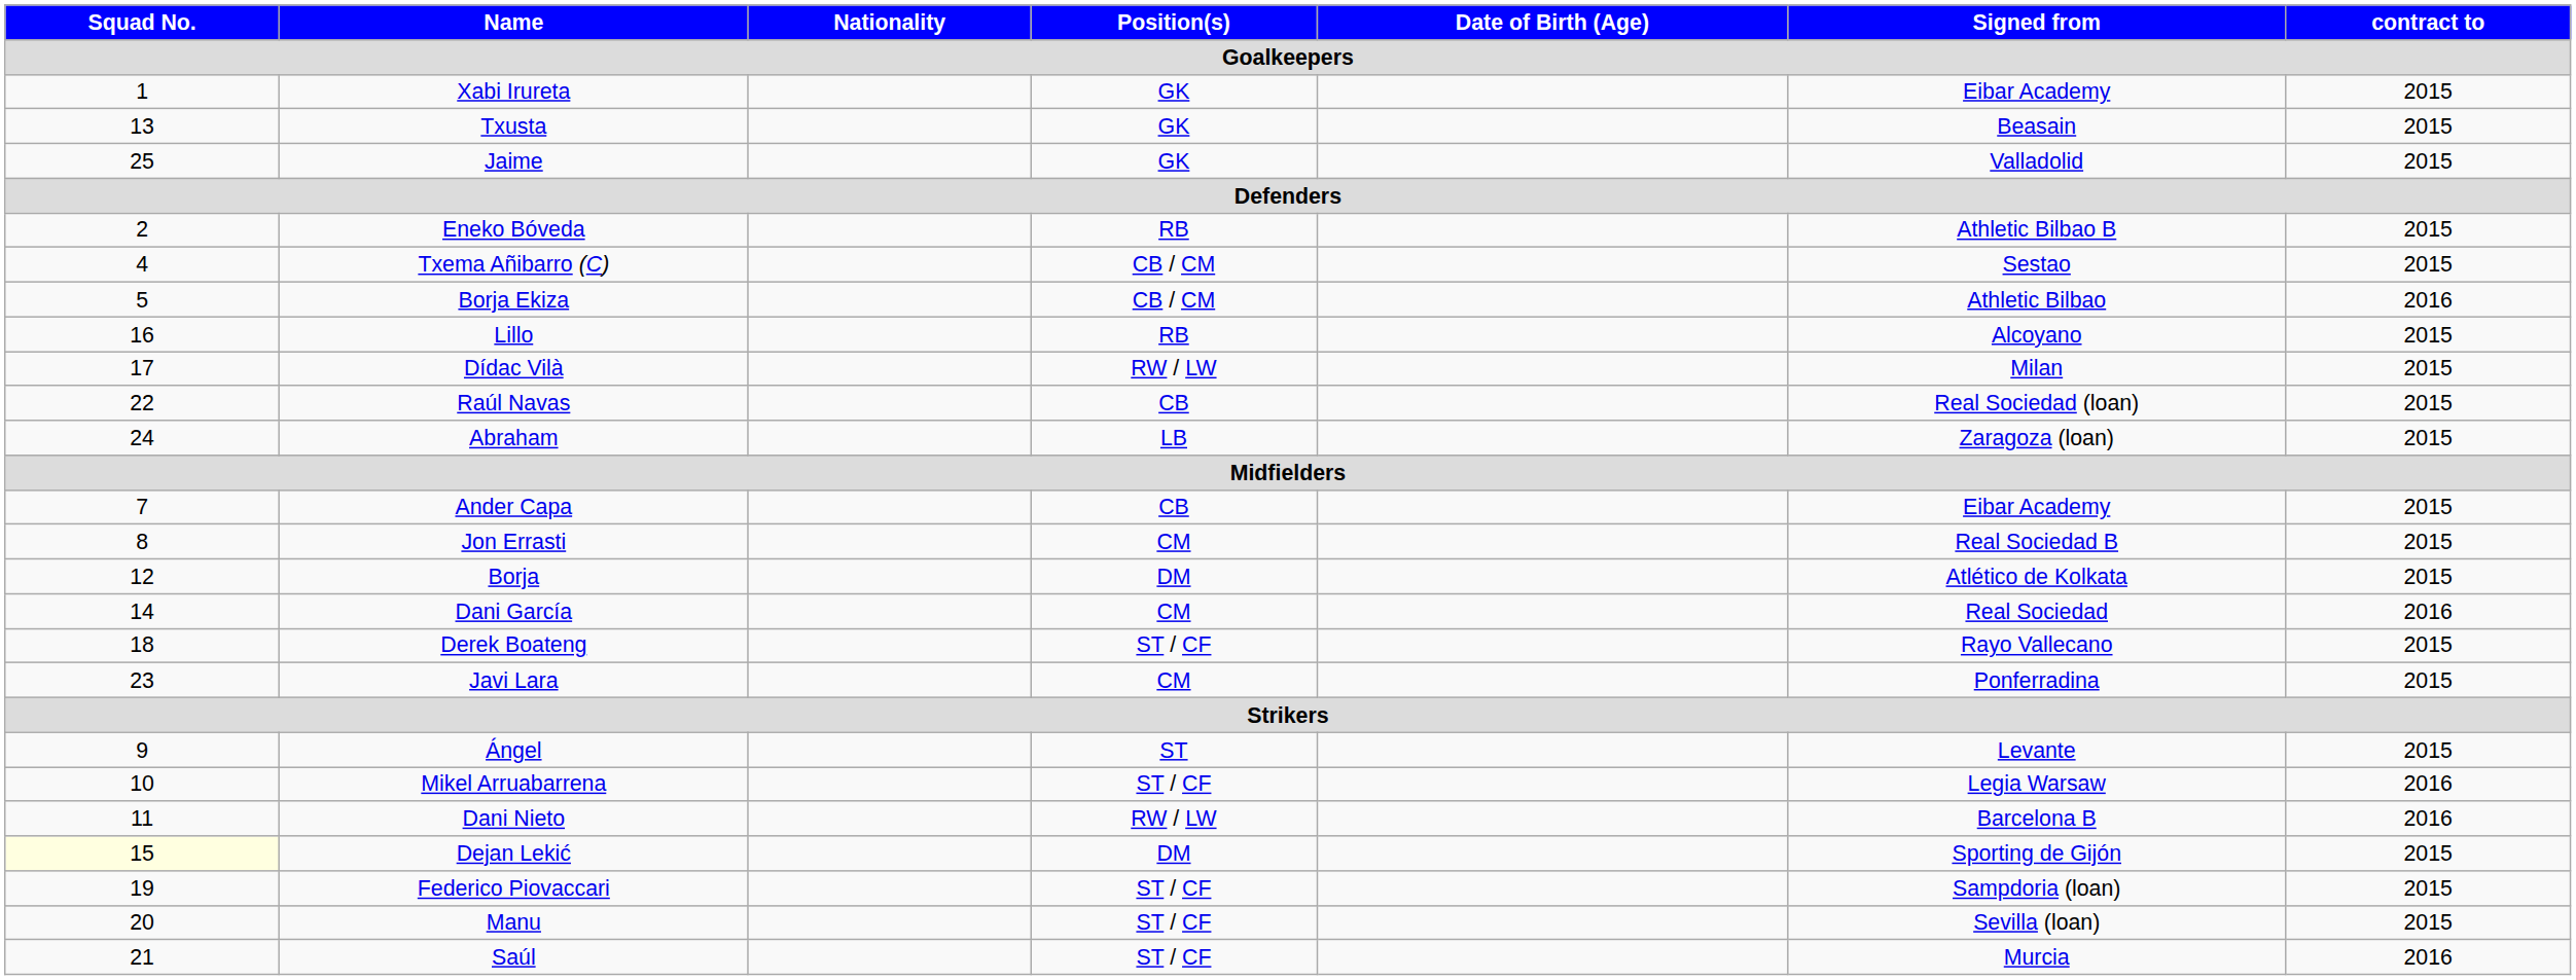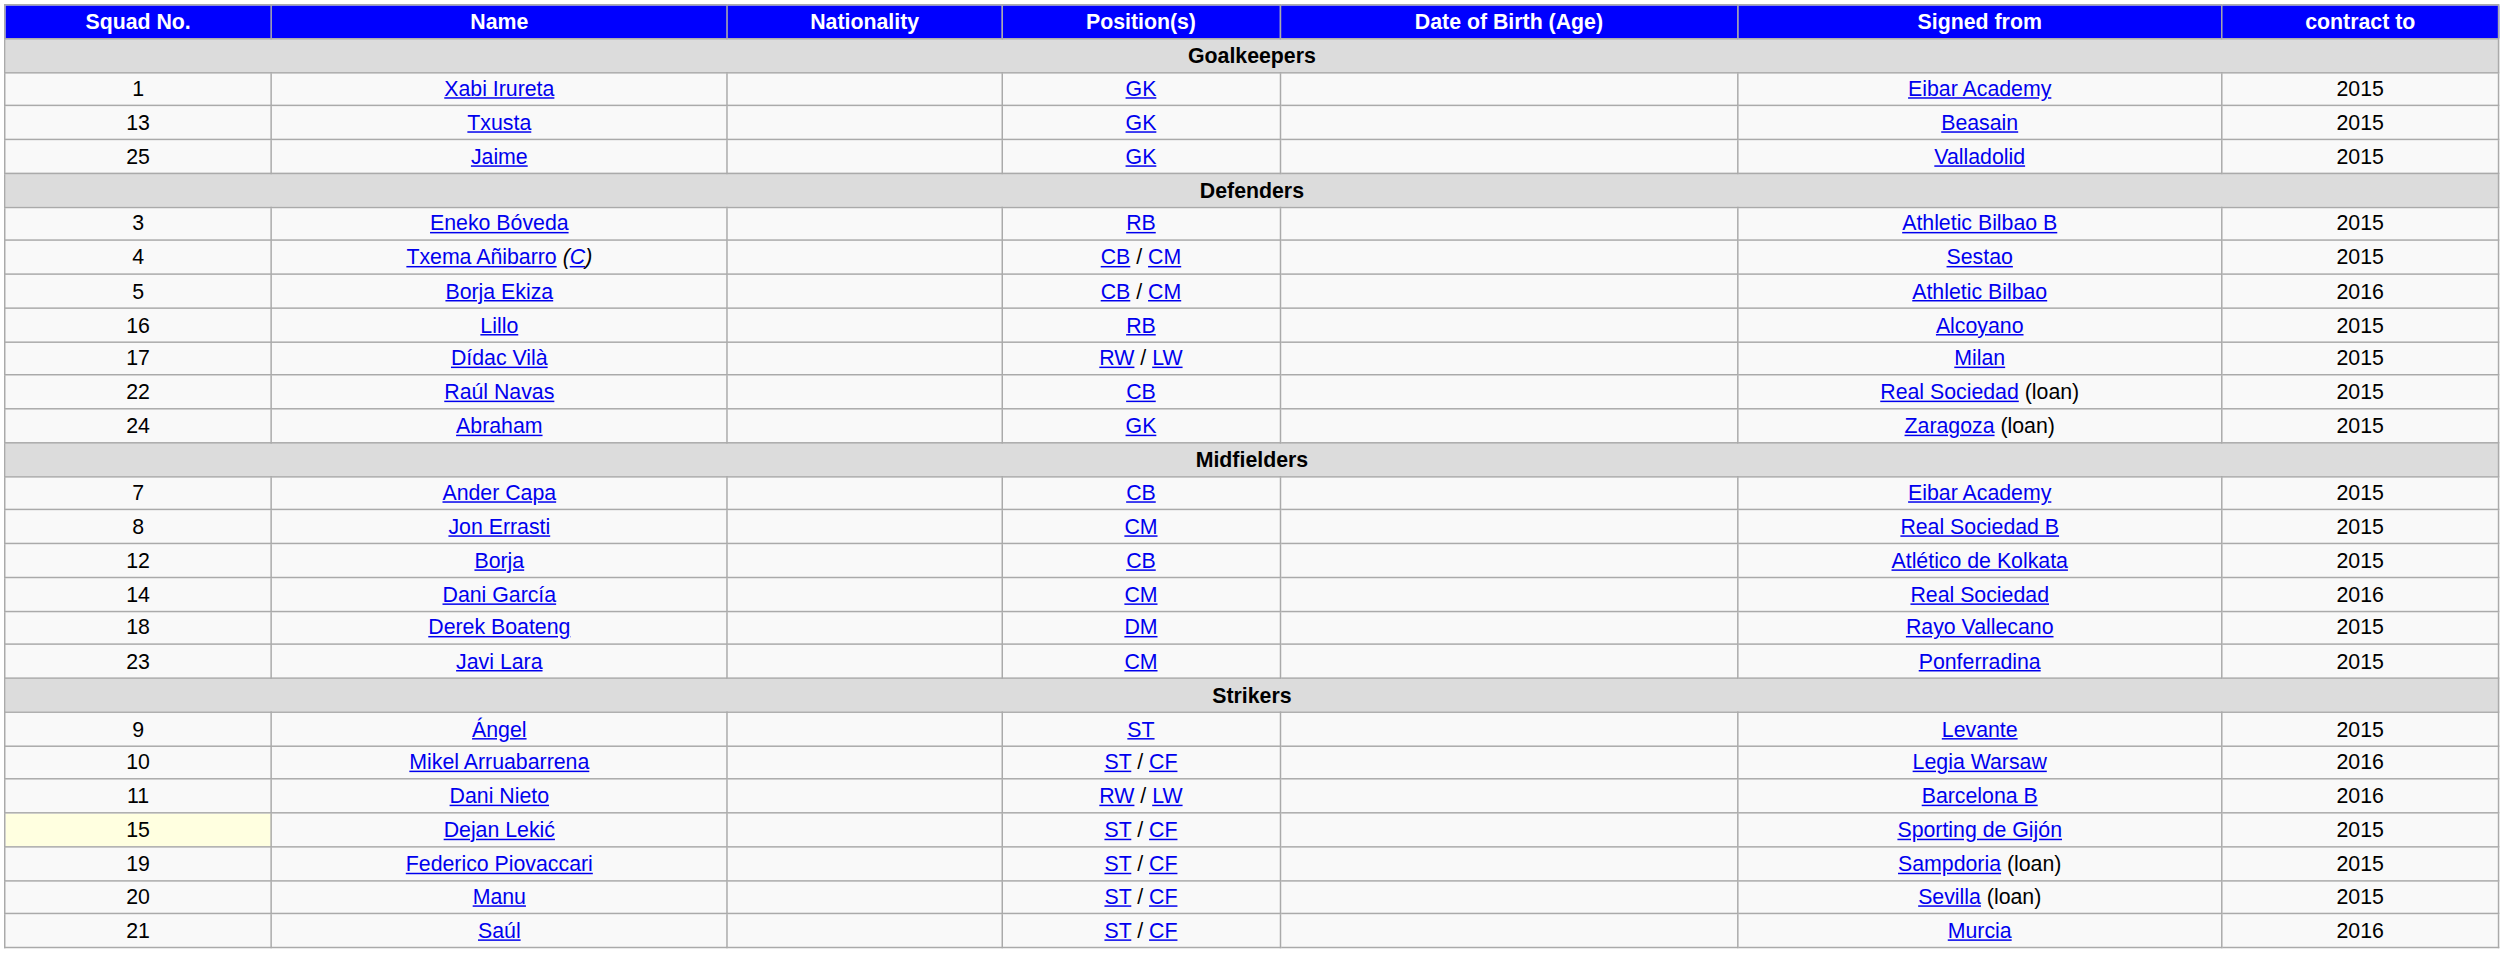 <table class="wikitable" style="text-align:center; font-size:90%; width:85%;">
 <tr>
 <th style="background:#00f; color:white; text-align:center;">Squad No.</th>
 <th style="background:#00f; color:white; text-align:center;">Name</th>
 <th style="background:#00f; color:white; text-align:center;">Nationality</th>
 <th style="background:#00f; color:white; text-align:center;">Position(s)</th>
 <th style="background:#00f; color:white; text-align:center;">Date of Birth (Age)</th>
 <th style="background:#00f; color:white; text-align:center;">Signed from</th>
 <th style="background:#00f; color:white; text-align:center;">contract to</th>
 </tr>
 <tr>
 <th colspan="9" style="background:#dcdcdc; text-align:center;">Goalkeepers</th>
 </tr>
 <tr>
 <td>1</td>
 <td><a href='#'>Xabi Irureta</a></td>
 <td></td>
 <td><a href='#'>GK</a></td>
 <td></td>
 <td><a href='#'>Eibar Academy</a></td>
 <td>2015</td>
 </tr>
 <tr>
 <td>13</td>
 <td><a href='#'>Txusta</a></td>
 <td></td>
 <td><a href='#'>GK</a></td>
 <td></td>
 <td> <a href='#'>Beasain</a></td>
 <td>2015</td>
 </tr>
 <tr>
 <td>25</td>
 <td><a href='#'>Jaime</a></td>
 <td></td>
 <td><a href='#'>GK</a></td>
 <td></td>
 <td> <a href='#'>Valladolid</a></td>
 <td>2015</td>
 </tr>
 <tr>
 <th colspan="9" style="background:#dcdcdc; text-align:center;"><strong>Defenders</strong></th>
 </tr>
 <tr>
-<td>2</td>
+<td>3</td>
 <td><a href='#'>Eneko Bóveda</a></td>
 <td></td>
 <td><a href='#'>RB</a></td>
 <td></td>
 <td> <a href='#'>Athletic Bilbao B</a></td>
 <td>2015</td>
 </tr>
 <tr>
 <td>4</td>
 <td><a href='#'>Txema Añibarro</a> <em>(<a href='#'>C</a>)</em></td>
 <td></td>
 <td><a href='#'>CB</a> / <a href='#'>CM</a></td>
 <td></td>
 <td> <a href='#'>Sestao</a></td>
 <td>2015</td>
 </tr>
 <tr>
 <td>5</td>
 <td><a href='#'>Borja Ekiza</a></td>
 <td></td>
 <td><a href='#'>CB</a> / <a href='#'>CM</a></td>
 <td></td>
 <td> <a href='#'>Athletic Bilbao</a></td>
 <td>2016</td>
 </tr>
 <tr>
 <td>16</td>
 <td><a href='#'>Lillo</a></td>
 <td></td>
 <td><a href='#'>RB</a></td>
 <td></td>
 <td> <a href='#'>Alcoyano</a></td>
 <td>2015</td>
 </tr>
 <tr>
 <td>17</td>
 <td><a href='#'>Dídac Vilà</a></td>
 <td></td>
 <td><a href='#'>RW</a> / <a href='#'>LW</a></td>
 <td></td>
 <td> <a href='#'>Milan</a></td>
 <td>2015</td>
 </tr>
 <tr>
 <td>22</td>
 <td><a href='#'>Raúl Navas</a></td>
 <td></td>
 <td><a href='#'>CB</a></td>
 <td></td>
 <td> <a href='#'>Real Sociedad</a> (loan)</td>
 <td>2015</td>
 </tr>
 <tr>
 <td>24</td>
 <td><a href='#'>Abraham</a></td>
 <td></td>
-<td><a href='#'>LB</a></td>
+<td><a href='#'>GK</a></td>
 <td></td>
 <td> <a href='#'>Zaragoza</a> (loan)</td>
 <td>2015</td>
 </tr>
 <tr>
 <th colspan="9" style="background:#dcdcdc; text-align:center;"><strong>Midfielders</strong></th>
 </tr>
 <tr>
 <td>7</td>
 <td><a href='#'>Ander Capa</a></td>
 <td></td>
 <td><a href='#'>CB</a></td>
 <td></td>
 <td><a href='#'>Eibar Academy</a></td>
 <td>2015</td>
 </tr>
 <tr>
 <td>8</td>
 <td><a href='#'>Jon Errasti</a></td>
 <td></td>
 <td><a href='#'>CM</a></td>
 <td></td>
 <td> <a href='#'>Real Sociedad B</a></td>
 <td>2015</td>
 </tr>
 <tr>
 <td>12</td>
 <td><a href='#'>Borja</a></td>
 <td></td>
-<td><a href='#'>DM</a></td>
+<td><a href='#'>CB</a></td>
 <td></td>
 <td> <a href='#'>Atlético de Kolkata</a></td>
 <td>2015</td>
 </tr>
 <tr>
 <td>14</td>
 <td><a href='#'>Dani García</a></td>
 <td></td>
 <td><a href='#'>CM</a></td>
 <td></td>
 <td> <a href='#'>Real Sociedad</a></td>
 <td>2016</td>
 </tr>
 <tr>
 <td>18</td>
 <td><a href='#'>Derek Boateng</a></td>
 <td></td>
-<td><a href='#'>ST</a> / <a href='#'>CF</a></td>
+<td><a href='#'>DM</a></td>
 <td></td>
 <td> <a href='#'>Rayo Vallecano</a></td>
 <td>2015</td>
 </tr>
 <tr>
 <td>23</td>
 <td><a href='#'>Javi Lara</a></td>
 <td></td>
 <td><a href='#'>CM</a></td>
 <td></td>
 <td> <a href='#'>Ponferradina</a></td>
 <td>2015</td>
 </tr>
 <tr>
 <th colspan="9" style="background:#dcdcdc; text-align:center;"><strong>Strikers</strong></th>
 </tr>
 <tr>
 <td>9</td>
 <td><a href='#'>Ángel</a></td>
 <td></td>
 <td><a href='#'>ST</a></td>
 <td></td>
 <td> <a href='#'>Levante</a></td>
 <td>2015</td>
 </tr>
 <tr>
 <td>10</td>
 <td><a href='#'>Mikel Arruabarrena</a></td>
 <td></td>
 <td><a href='#'>ST</a> / <a href='#'>CF</a></td>
 <td></td>
 <td> <a href='#'>Legia Warsaw</a></td>
 <td>2016</td>
 </tr>
 <tr>
 <td>11</td>
 <td><a href='#'>Dani Nieto</a></td>
 <td></td>
 <td><a href='#'>RW</a> / <a href='#'>LW</a></td>
 <td></td>
 <td> <a href='#'>Barcelona B</a></td>
 <td>2016</td>
 </tr>
 <tr>
 <td style="background: lightyellow;">15</td>
 <td><a href='#'>Dejan Lekić</a></td>
 <td></td>
-<td><a href='#'>DM</a></td>
+<td><a href='#'>ST</a> / <a href='#'>CF</a></td>
 <td></td>
 <td> <a href='#'>Sporting de Gijón</a></td>
 <td>2015</td>
 </tr>
 <tr>
 <td>19</td>
 <td><a href='#'>Federico Piovaccari</a></td>
 <td></td>
 <td><a href='#'>ST</a> / <a href='#'>CF</a></td>
 <td></td>
 <td> <a href='#'>Sampdoria</a> (loan)</td>
 <td>2015</td>
 </tr>
 <tr>
 <td>20</td>
 <td><a href='#'>Manu</a></td>
 <td></td>
 <td><a href='#'>ST</a> / <a href='#'>CF</a></td>
 <td></td>
 <td> <a href='#'>Sevilla</a> (loan)</td>
 <td>2015</td>
 </tr>
 <tr>
 <td>21</td>
 <td><a href='#'>Saúl</a></td>
 <td></td>
 <td><a href='#'>ST</a> / <a href='#'>CF</a></td>
 <td></td>
 <td> <a href='#'>Murcia</a></td>
 <td>2016</td>
 </tr>
 </table>
